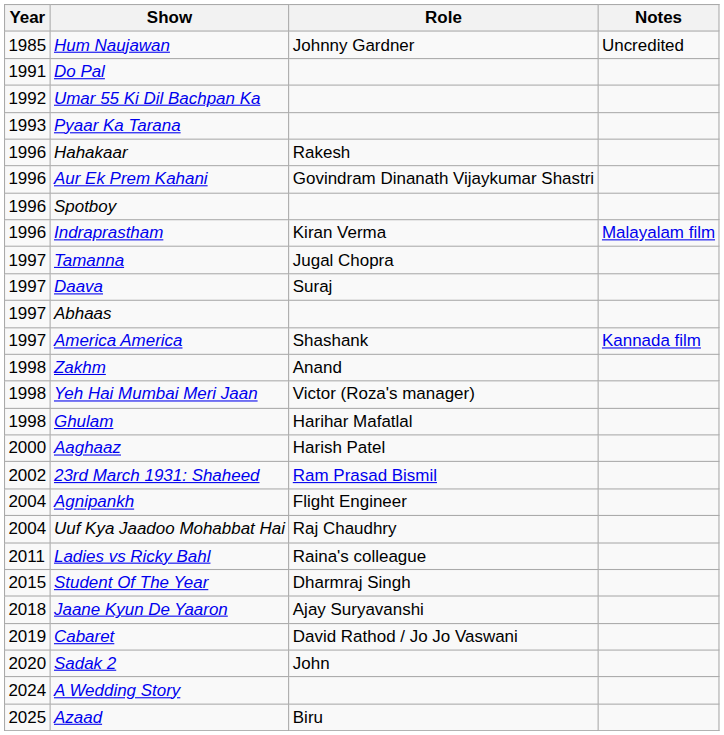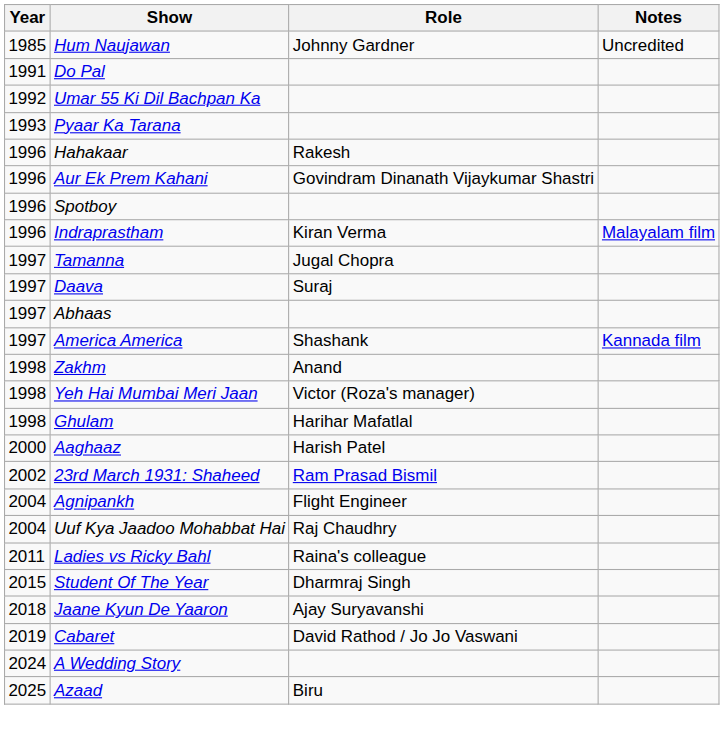 <table class="wikitable sortable plainrowheaders">
 <tr style="text-align:center;">
 <th scope="col">Year</th>
 <th scope="col">Show</th>
 <th scope="col">Role</th>
 <th notes="col">Notes</th>
 </tr>
 <tr>
 <td>1985</td>
 <td><em><a href='#'>Hum Naujawan</a></em></td>
 <td>Johnny Gardner</td>
 <td>Uncredited</td>
 </tr>
 <tr>
 <td>1991</td>
 <td><em><a href='#'>Do Pal</a></em></td>
 <td></td>
 <td></td>
 </tr>
 <tr>
 <td>1992</td>
 <td><em><a href='#'>Umar 55 Ki Dil Bachpan Ka</a></em></td>
 <td></td>
 <td></td>
 </tr>
 <tr>
 <td>1993</td>
 <td><em><a href='#'>Pyaar Ka Tarana</a></em></td>
 <td></td>
 <td></td>
 </tr>
 <tr>
 <td>1996</td>
 <td><em>Hahakaar</em></td>
 <td>Rakesh</td>
 <td></td>
 </tr>
 <tr>
 <td>1996</td>
 <td><em><a href='#'>Aur Ek Prem Kahani</a></em></td>
 <td>Govindram Dinanath Vijaykumar Shastri</td>
 <td></td>
 </tr>
 <tr>
 <td>1996</td>
 <td><em>Spotboy</em></td>
 <td></td>
 <td></td>
 </tr>
 <tr>
 <td>1996</td>
 <td><em><a href='#'>Indraprastham</a></em></td>
 <td>Kiran Verma</td>
 <td><a href='#'>Malayalam film</a></td>
 </tr>
 <tr>
 <td>1997</td>
 <td><em><a href='#'>Tamanna</a></em></td>
 <td>Jugal Chopra</td>
 <td></td>
 </tr>
 <tr>
 <td>1997</td>
 <td><em><a href='#'>Daava</a></em></td>
 <td>Suraj</td>
 <td></td>
 </tr>
 <tr>
 <td>1997</td>
 <td><em>Abhaas</em></td>
 <td></td>
 <td></td>
 </tr>
 <tr>
 <td>1997</td>
 <td><em><a href='#'>America America</a></em></td>
 <td>Shashank</td>
 <td><a href='#'>Kannada film</a></td>
 </tr>
 <tr>
 <td>1998</td>
 <td><em><a href='#'>Zakhm</a></em></td>
 <td>Anand</td>
 <td></td>
 </tr>
 <tr>
 <td>1998</td>
 <td><em><a href='#'>Yeh Hai Mumbai Meri Jaan</a></em></td>
 <td>Victor (Roza's manager)</td>
 <td></td>
 </tr>
 <tr>
 <td>1998</td>
 <td><em><a href='#'>Ghulam</a></em></td>
 <td>Harihar Mafatlal</td>
 <td></td>
 </tr>
 <tr>
 <td>2000</td>
 <td><em><a href='#'>Aaghaaz</a></em></td>
 <td>Harish Patel</td>
 <td></td>
 </tr>
 <tr>
 <td>2002</td>
 <td><em><a href='#'>23rd March 1931: Shaheed</a></em></td>
 <td><a href='#'>Ram Prasad Bismil</a></td>
 <td></td>
 </tr>
 <tr>
 <td>2004</td>
 <td><em><a href='#'>Agnipankh</a></em></td>
 <td>Flight Engineer</td>
 <td></td>
 </tr>
 <tr>
 <td>2004</td>
 <td><em>Uuf Kya Jaadoo Mohabbat Hai</em></td>
 <td>Raj Chaudhry</td>
 <td></td>
 </tr>
 <tr>
 <td>2011</td>
 <td><em><a href='#'>Ladies vs Ricky Bahl</a></em></td>
 <td>Raina's colleague</td>
 <td></td>
 </tr>
 <tr>
 <td>2015</td>
 <td><em><a href='#'>Student Of The Year</a></em></td>
 <td>Dharmraj Singh</td>
 <td></td>
 </tr>
 <tr>
 <td>2018</td>
 <td><em><a href='#'>Jaane Kyun De Yaaron</a></em></td>
 <td>Ajay Suryavanshi</td>
 <td></td>
 </tr>
 <tr>
 <td>2019</td>
 <td><a href='#'><em>Cabaret</em></a></td>
 <td>David Rathod / Jo Jo Vaswani</td>
 <td></td>
 </tr>
 <tr>
-<td>2020</td>
-<td><em><a href='#'>Sadak 2</a></em></td>
-<td>John</td>
-<td></td>
-</tr>
-<tr>
 <td>2024</td>
 <td><em><a href='#'>A Wedding Story</a></em></td>
 <td></td>
 <td></td>
 </tr>
 <tr>
 <td>2025</td>
 <td><em><a href='#'>Azaad</a></em></td>
 <td>Biru</td>
 <td></td>
 </tr>
 </table>
